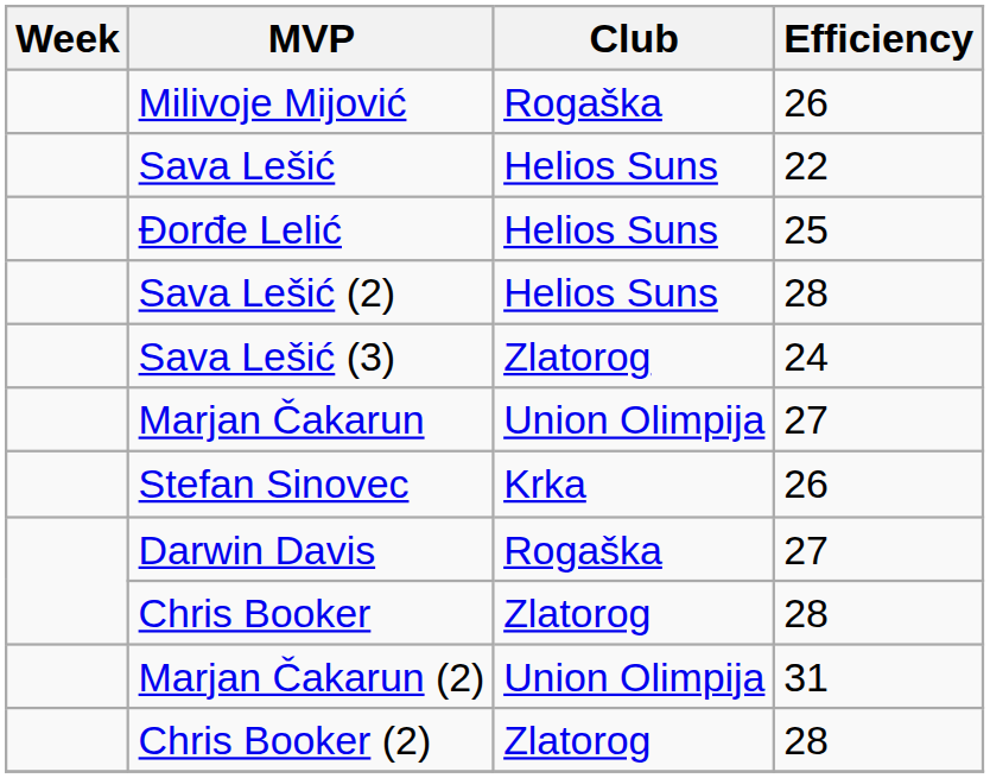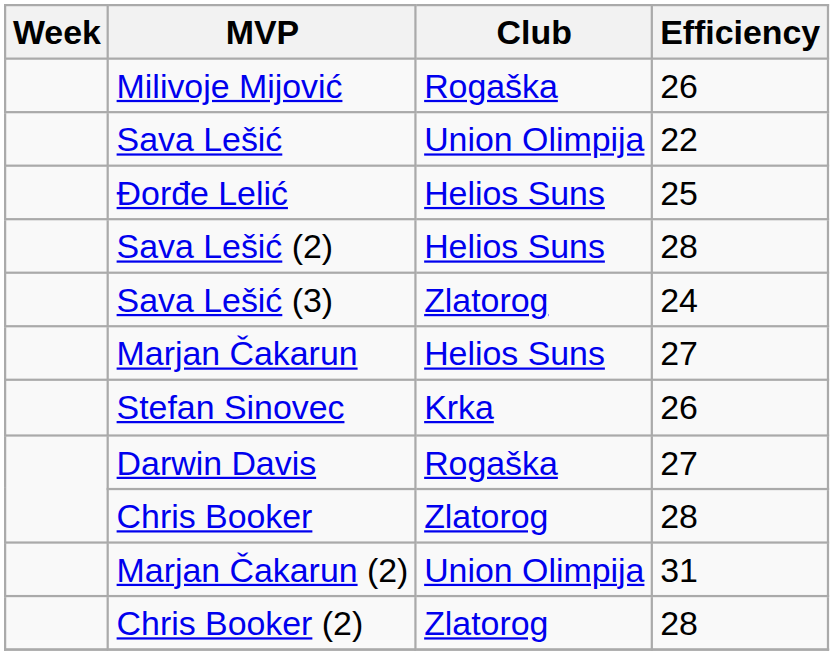 <table class="wikitable sortable" style="font-size:95%;">
 <tr>
 <th>Week</th>
 <th>MVP</th>
 <th>Club</th>
 <th>Efficiency</th>
 </tr>
 <tr>
 <td></td>
 <td> <a href='#'>Milivoje Mijović</a></td>
 <td><a href='#'>Rogaška</a></td>
 <td>26</td>
 </tr>
 <tr>
 <td></td>
 <td> <a href='#'>Sava Lešić</a></td>
-<td><a href='#'>Helios Suns</a></td>
+<td><a href='#'>Union Olimpija</a></td>
 <td>22</td>
 </tr>
 <tr>
 <td></td>
 <td> <a href='#'>Đorđe Lelić</a></td>
 <td><a href='#'>Helios Suns</a></td>
 <td>25</td>
 </tr>
 <tr>
 <td></td>
 <td> <a href='#'>Sava Lešić</a> (2)</td>
 <td><a href='#'>Helios Suns</a></td>
 <td>28</td>
 </tr>
 <tr>
 <td></td>
 <td> <a href='#'>Sava Lešić</a> (3)</td>
 <td><a href='#'>Zlatorog</a></td>
 <td>24</td>
 </tr>
 <tr>
 <td></td>
 <td> <a href='#'>Marjan Čakarun</a></td>
-<td><a href='#'>Union Olimpija</a></td>
+<td><a href='#'>Helios Suns</a></td>
 <td>27</td>
 </tr>
 <tr>
 <td></td>
 <td> <a href='#'>Stefan Sinovec</a></td>
 <td><a href='#'>Krka</a></td>
 <td>26</td>
 </tr>
 <tr>
 <td rowspan=2></td>
 <td> <a href='#'>Darwin Davis</a></td>
 <td><a href='#'>Rogaška</a></td>
 <td>27</td>
 </tr>
 <tr>
 <td> <a href='#'>Chris Booker</a></td>
 <td><a href='#'>Zlatorog</a></td>
 <td>28</td>
 </tr>
 <tr>
 <td></td>
 <td> <a href='#'>Marjan Čakarun</a> (2)</td>
 <td><a href='#'>Union Olimpija</a></td>
 <td>31</td>
 </tr>
 <tr>
 <td></td>
 <td> <a href='#'>Chris Booker</a> (2)</td>
 <td><a href='#'>Zlatorog</a></td>
 <td>28</td>
 </tr>
 <tr>
 </tr>
 </table>
